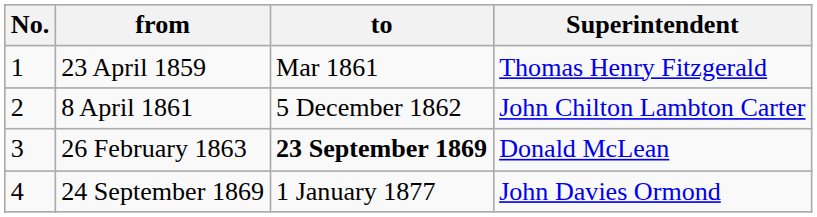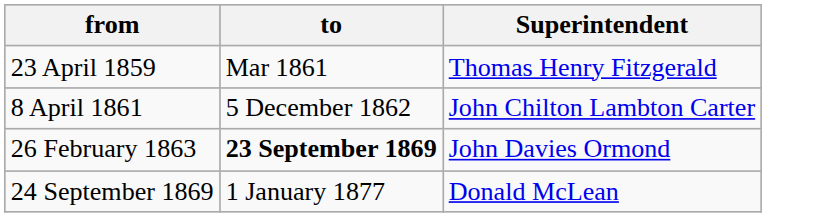 <table class="wikitable">
 <tr>
-<th>No.</th>
 <th>from</th>
 <th>to</th>
 <th>Superintendent</th>
 </tr>
 <tr>
-<td>1</td>
 <td>23 April 1859</td>
 <td>Mar 1861</td>
 <td><a href='#'>Thomas Henry Fitzgerald</a></td>
 </tr>
 <tr>
-<td>2</td>
 <td>8 April 1861</td>
 <td>5 December 1862</td>
 <td><a href='#'>John Chilton Lambton Carter</a></td>
 </tr>
 <tr>
-<td>3</td>
 <td>26 February 1863</td>
 <td><strong>23 September 1869</strong></td>
+<td><a href='#'>John Davies Ormond</a></td>
+</tr>
+<tr>
+<td>24 September 1869</td>
+<td>1 January 1877</td>
 <td><a href='#'>Donald McLean</a></td>
 </tr>
-<tr>
-<td>4</td>
-<td>24 September 1869</td>
-<td>1 January 1877</td>
-<td><a href='#'>John Davies Ormond</a></td>
-</tr>
 </table>
